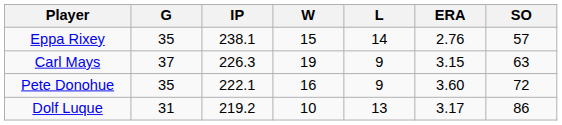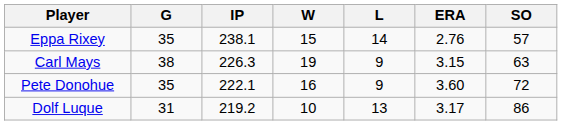 <table class = "wikitable sortable">
 <tr>
 <th bgcolor="#DDDDFF" width="16%">Player</th>
 <th bgcolor="#DDDDFF" width="9%">G</th>
 <th bgcolor="#DDDDFF" width="9%">IP</th>
 <th bgcolor="#DDDDFF" width="9%">W</th>
 <th bgcolor="#DDDDFF" width="9%">L</th>
 <th bgcolor="#DDDDFF" width="9%">ERA</th>
 <th bgcolor="#DDDDFF" width="9%">SO</th>
 </tr>
 <tr align=center>
 <td><a href='#'>Eppa Rixey</a></td>
 <td>35</td>
 <td>238.1</td>
 <td>15</td>
 <td>14</td>
 <td>2.76</td>
 <td>57</td>
 </tr>
 <tr align=center>
 <td><a href='#'>Carl Mays</a></td>
-<td>37</td>
+<td>38</td>
 <td>226.3</td>
 <td>19</td>
 <td>9</td>
 <td>3.15</td>
 <td>63</td>
 </tr>
 <tr align=center>
 <td><a href='#'>Pete Donohue</a></td>
 <td>35</td>
 <td>222.1</td>
 <td>16</td>
 <td>9</td>
 <td>3.60</td>
 <td>72</td>
 </tr>
 <tr align=center>
 <td><a href='#'>Dolf Luque</a></td>
 <td>31</td>
 <td>219.2</td>
 <td>10</td>
 <td>13</td>
 <td>3.17</td>
 <td>86</td>
 </tr>
 </table>
